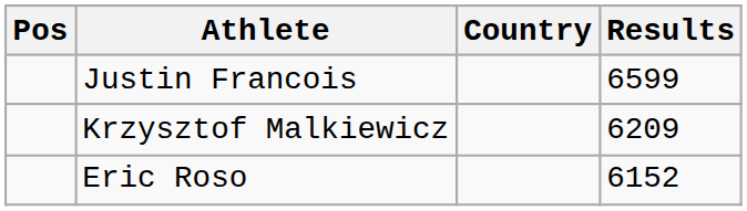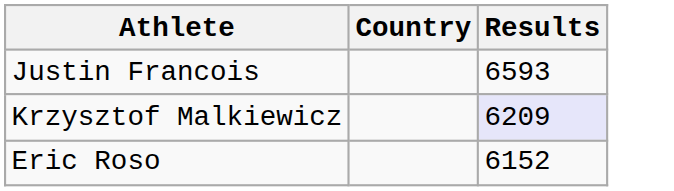 <table class="wikitable wikble">
 <tr>
-<th>Pos</th>
 <th>Athlete</th>
 <th>Country</th>
 <th>Results</th>
 </tr>
 <tr>
-<td align="center"></td>
 <td>Justin Francois</td>
 <td></td>
-<td>6599</td>
+<td>6593</td>
 </tr>
 <tr>
-<td align="center"></td>
 <td>Krzysztof Malkiewicz</td>
 <td></td>
-<td>6209</td>
+<td style="background: lavender;">6209</td>
 </tr>
 <tr>
-<td align="center"></td>
 <td>Eric Roso</td>
 <td></td>
 <td>6152</td>
 </tr>
 </table>
